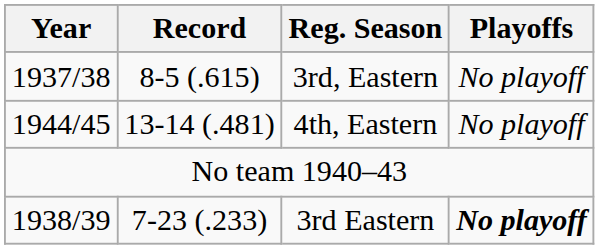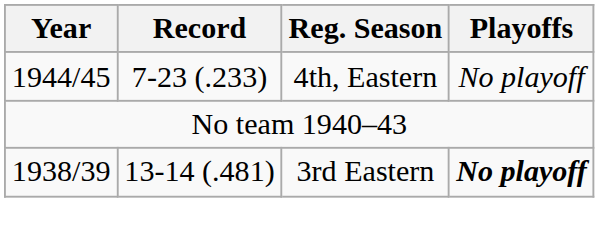 <table class="wikitable" style="text-align:center">
 <tr>
 <th>Year</th>
 <th>Record</th>
 <th>Reg. Season</th>
 <th>Playoffs</th>
 </tr>
 <tr>
-<td>1937/38</td>
-<td>8-5 (.615)</td>
-<td>3rd, Eastern</td>
-<td><em>No playoff</em></td>
-</tr>
-<tr>
 <td>1944/45</td>
-<td>13-14 (.481)</td>
+<td>7-23 (.233)</td>
 <td>4th, Eastern</td>
 <td><em>No playoff</em></td>
 </tr>
 <tr>
 <td colspan="4">No team 1940–43</td>
 </tr>
 <tr>
 <td>1938/39</td>
-<td>7-23 (.233)</td>
+<td>13-14 (.481)</td>
 <td>3rd Eastern</td>
 <td><strong><em>No playoff</em></strong></td>
 </tr>
 </table>
